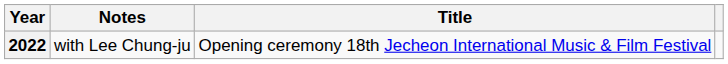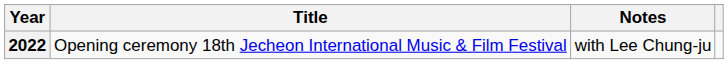 <table class="wikitable  plainrowheaders">
 <tr>
 <th scope="col">Year</th>
+<th scope="col">Title</th>
 <th scope="col">Notes</th>
-<th scope="col">Title</th>
 <th scope="col" class="unsortable"></th>
 </tr>
 <tr>
 <th scope="row">2022</th>
+<td>Opening ceremony 18th <a href='#'>Jecheon International Music & Film Festival</a></td>
 <td>with Lee Chung-ju</td>
-<td>Opening ceremony 18th <a href='#'>Jecheon International Music & Film Festival</a></td>
 <td></td>
 </tr>
 </table>
